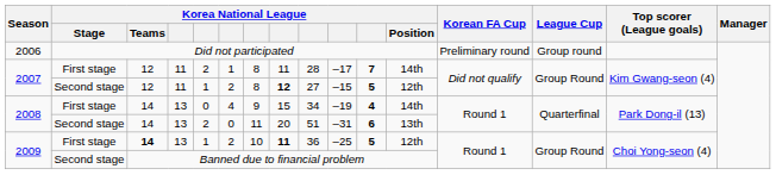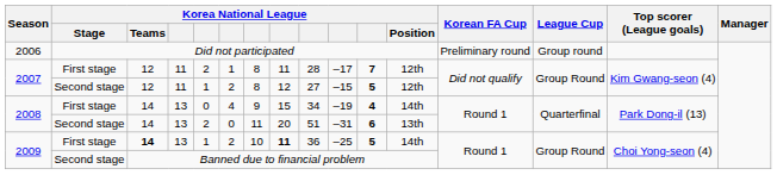 <table class="wikitable" style="text-align:center; font-size:90%;">
 <tr>
 <th rowspan=2>Season</th>
 <th colspan=11><a href='#'>Korea National League</a></th>
 <th rowspan=2><a href='#'>Korean FA Cup</a></th>
 <th rowspan=2><a href='#'>League Cup</a></th>
 <th rowspan=2>Top scorer <br> (League goals)</th>
 <th rowspan=2>Manager</th>
 </tr>
 <tr>
 <th>Stage</th>
 <th>Teams</th>
 <th width=25></th>
 <th width=25></th>
 <th width=25></th>
 <th width=25></th>
 <th width=30></th>
 <th width=30></th>
 <th width=30></th>
 <th width=30></th>
 <th>Position</th>
 </tr>
 <tr>
 <td>2006</td>
 <td colspan=11><em>Did not participated</em></td>
 <td>Preliminary round</td>
 <td>Group round</td>
 <td></td>
 </tr>
 <tr>
 <td rowspan=2><a href='#'>2007</a></td>
 <td>First stage</td>
 <td>12</td>
 <td>11</td>
 <td>2</td>
 <td>1</td>
 <td>8</td>
 <td>11</td>
 <td>28</td>
 <td>–17</td>
 <td><strong>7</strong></td>
-<td>14th</td>
+<td>12th</td>
 <td rowspan=2><em>Did not qualify</em></td>
 <td rowspan=2>Group Round</td>
 <td rowspan=2> <a href='#'>Kim Gwang-seon</a> (4)</td>
 </tr>
 <tr>
 <td>Second stage</td>
 <td>12</td>
 <td>11</td>
 <td>1</td>
 <td>2</td>
 <td>8</td>
-<td><strong>12</strong></td>
+<td>12</td>
 <td>27</td>
 <td>–15</td>
 <td><strong>5</strong></td>
 <td>12th</td>
 </tr>
 <tr>
 <td rowspan=2><a href='#'>2008</a></td>
 <td>First stage</td>
 <td>14</td>
 <td>13</td>
 <td>0</td>
 <td>4</td>
 <td>9</td>
 <td>15</td>
 <td>34</td>
 <td>–19</td>
 <td><strong>4</strong></td>
 <td>14th</td>
 <td rowspan=2>Round 1</td>
 <td rowspan=2>Quarterfinal</td>
 <td rowspan=2> <a href='#'>Park Dong-il</a> (13)</td>
 </tr>
 <tr>
 <td>Second stage</td>
 <td>14</td>
 <td>13</td>
 <td>2</td>
 <td>0</td>
 <td>11</td>
 <td>20</td>
 <td>51</td>
 <td>–31</td>
 <td><strong>6</strong></td>
 <td>13th</td>
 </tr>
 <tr>
 <td rowspan=2><a href='#'>2009</a></td>
 <td>First stage</td>
 <td><strong>14</strong></td>
 <td>13</td>
 <td>1</td>
 <td>2</td>
 <td>10</td>
 <td><strong>11</strong></td>
 <td>36</td>
 <td>–25</td>
 <td><strong>5</strong></td>
-<td>12th</td>
+<td>14th</td>
 <td rowspan=2>Round 1</td>
 <td rowspan=2>Group Round</td>
 <td rowspan=2> <a href='#'>Choi Yong-seon</a> (4)</td>
 </tr>
 <tr>
 <td>Second stage</td>
 <td colspan=10><em>Banned due to financial problem</em></td>
 </tr>
 </table>
